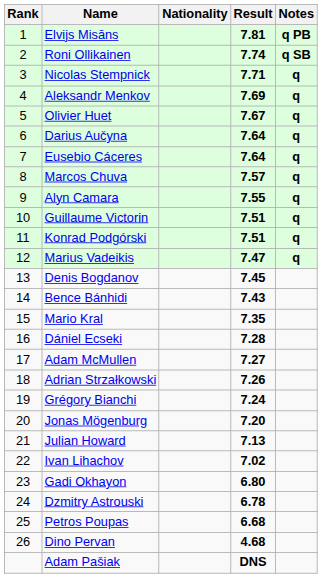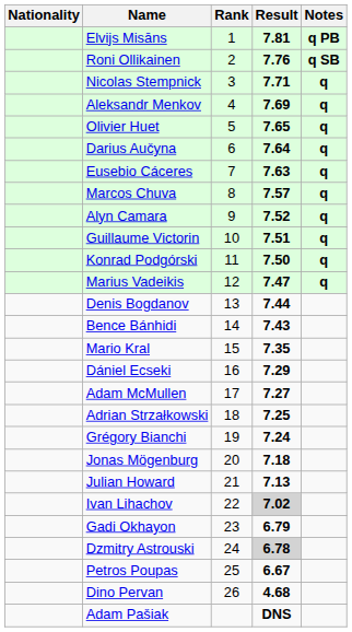 <table class="wikitable sortable" style="text-align:center">
 <tr>
+<th>Nationality</th>
+<th>Name</th>
 <th>Rank</th>
-<th>Name</th>
-<th>Nationality</th>
 <th>Result</th>
 <th>Notes</th>
 </tr>
 <tr bgcolor=ddffdd>
+<td align=left></td>
+<td align=left><a href='#'>Elvijs Misāns</a></td>
 <td>1</td>
-<td align=left><a href='#'>Elvijs Misāns</a></td>
-<td align=left></td>
 <td><strong>7.81</strong></td>
 <td><strong>q PB</strong></td>
 </tr>
 <tr bgcolor=ddffdd>
+<td align=left></td>
+<td align=left><a href='#'>Roni Ollikainen</a></td>
 <td>2</td>
-<td align=left><a href='#'>Roni Ollikainen</a></td>
-<td align=left></td>
-<td><strong>7.74</strong></td>
+<td><strong>7.76</strong></td>
 <td><strong>q SB</strong></td>
 </tr>
 <tr bgcolor=ddffdd>
+<td align=left></td>
+<td align=left><a href='#'>Nicolas Stempnick</a></td>
 <td>3</td>
-<td align=left><a href='#'>Nicolas Stempnick</a></td>
-<td align=left></td>
 <td><strong>7.71</strong></td>
 <td><strong>q</strong></td>
 </tr>
 <tr bgcolor=ddffdd>
+<td align=left></td>
+<td align=left><a href='#'>Aleksandr Menkov</a></td>
 <td>4</td>
-<td align=left><a href='#'>Aleksandr Menkov</a></td>
-<td align=left></td>
 <td><strong>7.69</strong></td>
 <td><strong>q</strong></td>
 </tr>
 <tr bgcolor=ddffdd>
+<td align=left></td>
+<td align=left><a href='#'>Olivier Huet</a></td>
 <td>5</td>
-<td align=left><a href='#'>Olivier Huet</a></td>
-<td align=left></td>
-<td><strong>7.67</strong></td>
+<td><strong>7.65</strong></td>
 <td><strong>q</strong></td>
 </tr>
 <tr bgcolor=ddffdd>
+<td align=left></td>
+<td align=left><a href='#'>Darius Aučyna</a></td>
 <td>6</td>
-<td align=left><a href='#'>Darius Aučyna</a></td>
-<td align=left></td>
 <td><strong>7.64</strong></td>
 <td><strong>q</strong></td>
 </tr>
 <tr bgcolor=ddffdd>
+<td align=left></td>
+<td align=left><a href='#'>Eusebio Cáceres</a></td>
 <td>7</td>
-<td align=left><a href='#'>Eusebio Cáceres</a></td>
-<td align=left></td>
-<td><strong>7.64</strong></td>
+<td><strong>7.63</strong></td>
 <td><strong>q</strong></td>
 </tr>
 <tr bgcolor=ddffdd>
+<td align=left></td>
+<td align=left><a href='#'>Marcos Chuva</a></td>
 <td>8</td>
-<td align=left><a href='#'>Marcos Chuva</a></td>
-<td align=left></td>
 <td><strong>7.57</strong></td>
 <td><strong>q</strong></td>
 </tr>
 <tr bgcolor=ddffdd>
+<td align=left></td>
+<td align=left><a href='#'>Alyn Camara</a></td>
 <td>9</td>
-<td align=left><a href='#'>Alyn Camara</a></td>
-<td align=left></td>
-<td><strong>7.55</strong></td>
+<td><strong>7.52</strong></td>
 <td><strong>q</strong></td>
 </tr>
 <tr bgcolor=ddffdd>
+<td align=left></td>
+<td align=left><a href='#'>Guillaume Victorin</a></td>
 <td>10</td>
-<td align=left><a href='#'>Guillaume Victorin</a></td>
-<td align=left></td>
 <td><strong>7.51</strong></td>
 <td><strong>q</strong></td>
 </tr>
 <tr bgcolor=ddffdd>
+<td align=left></td>
+<td align=left><a href='#'>Konrad Podgórski</a></td>
 <td>11</td>
-<td align=left><a href='#'>Konrad Podgórski</a></td>
-<td align=left></td>
-<td><strong>7.51</strong></td>
+<td><strong>7.50</strong></td>
 <td><strong>q</strong></td>
 </tr>
 <tr bgcolor=ddffdd>
+<td align=left></td>
+<td align=left><a href='#'>Marius Vadeikis</a></td>
 <td>12</td>
-<td align=left><a href='#'>Marius Vadeikis</a></td>
-<td align=left></td>
 <td><strong>7.47</strong></td>
 <td><strong>q</strong></td>
 </tr>
 <tr>
+<td align=left></td>
+<td align=left><a href='#'>Denis Bogdanov</a></td>
 <td>13</td>
-<td align=left><a href='#'>Denis Bogdanov</a></td>
-<td align=left></td>
-<td><strong>7.45</strong></td>
+<td><strong>7.44</strong></td>
 <td></td>
 </tr>
 <tr>
+<td align=left></td>
+<td align=left><a href='#'>Bence Bánhidi</a></td>
 <td>14</td>
-<td align=left><a href='#'>Bence Bánhidi</a></td>
-<td align=left></td>
 <td><strong>7.43</strong></td>
 <td></td>
 </tr>
 <tr>
+<td align=left></td>
+<td align=left><a href='#'>Mario Kral</a></td>
 <td>15</td>
-<td align=left><a href='#'>Mario Kral</a></td>
-<td align=left></td>
 <td><strong>7.35</strong></td>
 <td></td>
 </tr>
 <tr>
+<td align=left></td>
+<td align=left><a href='#'>Dániel Ecseki</a></td>
 <td>16</td>
-<td align=left><a href='#'>Dániel Ecseki</a></td>
-<td align=left></td>
-<td><strong>7.28</strong></td>
+<td><strong>7.29</strong></td>
 <td></td>
 </tr>
 <tr>
+<td align=left></td>
+<td align=left><a href='#'>Adam McMullen</a></td>
 <td>17</td>
-<td align=left><a href='#'>Adam McMullen</a></td>
-<td align=left></td>
 <td><strong>7.27</strong></td>
 <td></td>
 </tr>
 <tr>
+<td align=left></td>
+<td align=left><a href='#'>Adrian Strzałkowski</a></td>
 <td>18</td>
-<td align=left><a href='#'>Adrian Strzałkowski</a></td>
-<td align=left></td>
-<td><strong>7.26</strong></td>
+<td><strong>7.25</strong></td>
 <td></td>
 </tr>
 <tr>
+<td align=left></td>
+<td align=left><a href='#'>Grégory Bianchi</a></td>
 <td>19</td>
-<td align=left><a href='#'>Grégory Bianchi</a></td>
-<td align=left></td>
 <td><strong>7.24</strong></td>
 <td></td>
 </tr>
 <tr>
+<td align=left></td>
+<td align=left><a href='#'>Jonas Mögenburg</a></td>
 <td>20</td>
-<td align=left><a href='#'>Jonas Mögenburg</a></td>
-<td align=left></td>
-<td><strong>7.20</strong></td>
+<td><strong>7.18</strong></td>
 <td></td>
 </tr>
 <tr>
+<td align=left></td>
+<td align=left><a href='#'>Julian Howard</a></td>
 <td>21</td>
-<td align=left><a href='#'>Julian Howard</a></td>
-<td align=left></td>
 <td><strong>7.13</strong></td>
 <td></td>
 </tr>
 <tr>
+<td align=left></td>
+<td align=left><a href='#'>Ivan Lihachov</a></td>
 <td>22</td>
-<td align=left><a href='#'>Ivan Lihachov</a></td>
-<td align=left></td>
-<td><strong>7.02</strong></td>
+<td style="background: lightgrey;"><strong>7.02</strong></td>
 <td></td>
 </tr>
 <tr>
+<td align=left></td>
+<td align=left><a href='#'>Gadi Okhayon</a></td>
 <td>23</td>
-<td align=left><a href='#'>Gadi Okhayon</a></td>
-<td align=left></td>
-<td><strong>6.80</strong></td>
+<td><strong>6.79</strong></td>
 <td></td>
 </tr>
 <tr>
+<td align=left></td>
+<td align=left><a href='#'>Dzmitry Astrouski</a></td>
 <td>24</td>
-<td align=left><a href='#'>Dzmitry Astrouski</a></td>
-<td align=left></td>
-<td><strong>6.78</strong></td>
+<td style="background: lightgrey;"><strong>6.78</strong></td>
 <td></td>
 </tr>
 <tr>
+<td align=left></td>
+<td align=left><a href='#'>Petros Poupas</a></td>
 <td>25</td>
-<td align=left><a href='#'>Petros Poupas</a></td>
-<td align=left></td>
-<td><strong>6.68</strong></td>
+<td><strong>6.67</strong></td>
 <td></td>
 </tr>
 <tr>
+<td align=left></td>
+<td align=left><a href='#'>Dino Pervan</a></td>
 <td>26</td>
-<td align=left><a href='#'>Dino Pervan</a></td>
-<td align=left></td>
 <td><strong>4.68</strong></td>
 <td></td>
 </tr>
 <tr>
+<td align=left></td>
+<td align=left><a href='#'>Adam Pašiak</a></td>
 <td></td>
-<td align=left><a href='#'>Adam Pašiak</a></td>
-<td align=left></td>
 <td><strong>DNS</strong></td>
 <td></td>
 </tr>
 </table>
